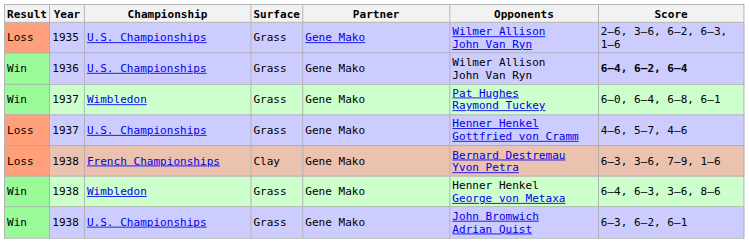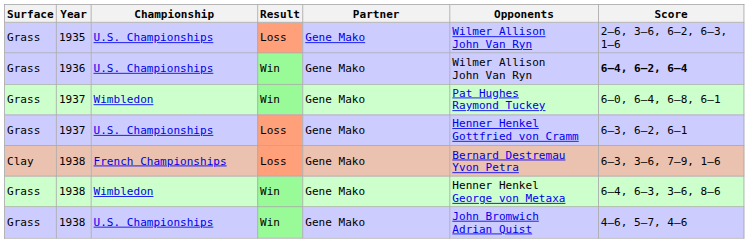 <table class="sortable wikitable">
 <tr>
-<th style="width:45px">Result</th>
+<th style="width:50px">Surface</th>
 <th style="width:35px">Year</th>
 <th style="width:200px">Championship</th>
-<th style="width:50px">Surface</th>
+<th style="width:45px">Result</th>
 <th style="width:180px">Partner</th>
 <th style="width:180px">Opponents</th>
 <th style="width:180px" class="unsortable">Score</th>
 </tr>
 <tr style="background:#ccf;">
-<td style="background:#ffa07a;">Loss</td>
+<td>Grass</td>
 <td>1935</td>
 <td><a href='#'>U.S. Championships</a></td>
-<td>Grass</td>
+<td style="background:#ffa07a;">Loss</td>
 <td> <a href='#'>Gene Mako</a></td>
 <td> <a href='#'>Wilmer Allison</a><br> <a href='#'>John Van Ryn</a></td>
 <td>2–6, 3–6, 6–2, 6–3, 1–6</td>
 </tr>
 <tr style="background:#ccf;">
-<td style="background:#98fb98;">Win</td>
+<td>Grass</td>
 <td>1936</td>
 <td><a href='#'>U.S. Championships</a></td>
-<td>Grass</td>
+<td style="background:#98fb98;">Win</td>
 <td> Gene Mako</td>
 <td> Wilmer Allison<br> John Van Ryn</td>
 <td><strong>6–4, 6–2, 6–4</strong></td>
 </tr>
 <tr style="background:#cfc;">
-<td style="background:#98fb98;">Win</td>
+<td>Grass</td>
 <td>1937</td>
 <td><a href='#'>Wimbledon</a></td>
-<td>Grass</td>
+<td style="background:#98fb98;">Win</td>
 <td> Gene Mako</td>
 <td> <a href='#'>Pat Hughes</a><br> <a href='#'>Raymond Tuckey</a></td>
 <td>6–0, 6–4, 6–8, 6–1</td>
 </tr>
 <tr style="background:#ccf;">
-<td style="background:#ffa07a;">Loss</td>
+<td>Grass</td>
 <td>1937</td>
 <td><a href='#'>U.S. Championships</a></td>
-<td>Grass</td>
+<td style="background:#ffa07a;">Loss</td>
 <td> Gene Mako</td>
 <td> <a href='#'>Henner Henkel</a><br> <a href='#'>Gottfried von Cramm</a></td>
-<td>4–6, 5–7, 4–6</td>
+<td>6–3, 6–2, 6–1</td>
 </tr>
 <tr style="background:#ebc2af;">
-<td style="background:#ffa07a;">Loss</td>
+<td>Clay</td>
 <td>1938</td>
 <td><a href='#'>French Championships</a></td>
-<td>Clay</td>
+<td style="background:#ffa07a;">Loss</td>
 <td> Gene Mako</td>
 <td> <a href='#'>Bernard Destremau</a><br> <a href='#'>Yvon Petra</a></td>
 <td>6–3, 3–6, 7–9, 1–6</td>
 </tr>
 <tr style="background:#cfc;">
-<td style="background:#98fb98;">Win</td>
+<td>Grass</td>
 <td>1938</td>
 <td><a href='#'>Wimbledon</a></td>
-<td>Grass</td>
+<td style="background:#98fb98;">Win</td>
 <td> Gene Mako</td>
 <td> Henner Henkel<br> <a href='#'>George von Metaxa</a></td>
 <td>6–4, 6–3, 3–6, 8–6</td>
 </tr>
 <tr style="background:#ccf;">
-<td style="background:#98fb98;">Win</td>
+<td>Grass</td>
 <td>1938</td>
 <td><a href='#'>U.S. Championships</a></td>
-<td>Grass</td>
+<td style="background:#98fb98;">Win</td>
 <td> Gene Mako</td>
 <td> <a href='#'>John Bromwich</a><br> <a href='#'>Adrian Quist</a></td>
-<td>6–3, 6–2, 6–1</td>
+<td>4–6, 5–7, 4–6</td>
 </tr>
 </table>
